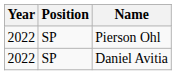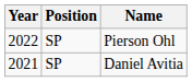 <table class="wikitable">
 <tr>
 <th>Year</th>
 <th>Position</th>
 <th>Name</th>
 </tr>
 <tr>
 <td>2022</td>
 <td>SP</td>
 <td>Pierson Ohl</td>
 </tr>
 <tr>
-<td>2022</td>
+<td>2021</td>
 <td>SP</td>
 <td>Daniel Avitia</td>
 </tr>
 </table>
